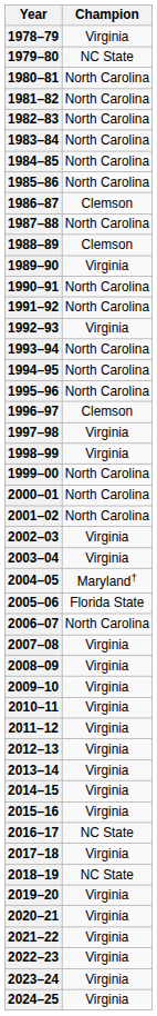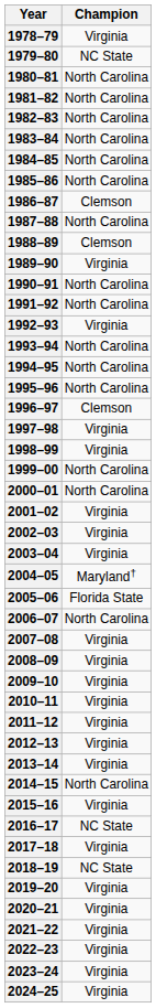 <table class="wikitable" style="text-align: center;">
 <tr>
 <th>Year</th>
 <th>Champion</th>
 </tr>
 <tr>
 <th>1978–79</th>
 <td>Virginia</td>
 </tr>
 <tr>
 <th>1979–80</th>
 <td>NC State</td>
 </tr>
 <tr>
 <th>1980–81</th>
 <td>North Carolina</td>
 </tr>
 <tr>
 <th>1981–82</th>
 <td>North Carolina</td>
 </tr>
 <tr>
 <th>1982–83</th>
 <td>North Carolina</td>
 </tr>
 <tr>
 <th>1983–84</th>
 <td>North Carolina</td>
 </tr>
 <tr>
 <th>1984–85</th>
 <td>North Carolina</td>
 </tr>
 <tr>
 <th>1985–86</th>
 <td>North Carolina</td>
 </tr>
 <tr>
 <th>1986–87</th>
 <td>Clemson</td>
 </tr>
 <tr>
 <th>1987–88</th>
 <td>North Carolina</td>
 </tr>
 <tr>
 <th>1988–89</th>
 <td>Clemson</td>
 </tr>
 <tr>
 <th>1989–90</th>
 <td>Virginia</td>
 </tr>
 <tr>
 <th>1990–91</th>
 <td>North Carolina</td>
 </tr>
 <tr>
 <th>1991–92</th>
 <td>North Carolina</td>
 </tr>
 <tr>
 <th>1992–93</th>
 <td>Virginia</td>
 </tr>
 <tr>
 <th>1993–94</th>
 <td>North Carolina</td>
 </tr>
 <tr>
 <th>1994–95</th>
 <td>North Carolina</td>
 </tr>
 <tr>
 <th>1995–96</th>
 <td>North Carolina</td>
 </tr>
 <tr>
 <th>1996–97</th>
 <td>Clemson</td>
 </tr>
 <tr>
 <th>1997–98</th>
 <td>Virginia</td>
 </tr>
 <tr>
 <th>1998–99</th>
 <td>Virginia</td>
 </tr>
 <tr>
 <th>1999–00</th>
 <td>North Carolina</td>
 </tr>
 <tr>
 <th>2000–01</th>
 <td>North Carolina</td>
 </tr>
 <tr>
 <th>2001–02</th>
-<td>North Carolina</td>
+<td>Virginia</td>
 </tr>
 <tr>
 <th>2002–03</th>
 <td>Virginia</td>
 </tr>
 <tr>
 <th>2003–04</th>
 <td>Virginia</td>
 </tr>
 <tr>
 <th>2004–05</th>
 <td>Maryland<sup>†</sup></td>
 </tr>
 <tr>
 <th>2005–06</th>
 <td>Florida State</td>
 </tr>
 <tr>
 <th>2006–07</th>
 <td>North Carolina</td>
 </tr>
 <tr>
 <th>2007–08</th>
 <td>Virginia</td>
 </tr>
 <tr>
 <th>2008–09</th>
 <td>Virginia</td>
 </tr>
 <tr>
 <th>2009–10</th>
 <td>Virginia</td>
 </tr>
 <tr>
 <th>2010–11</th>
 <td>Virginia</td>
 </tr>
 <tr>
 <th>2011–12</th>
 <td>Virginia</td>
 </tr>
 <tr>
 <th>2012–13</th>
 <td>Virginia</td>
 </tr>
 <tr>
 <th>2013–14</th>
 <td>Virginia</td>
 </tr>
 <tr>
 <th>2014–15</th>
-<td>Virginia</td>
+<td>North Carolina</td>
 </tr>
 <tr>
 <th>2015–16</th>
 <td>Virginia</td>
 </tr>
 <tr>
 <th>2016–17</th>
 <td>NC State</td>
 </tr>
 <tr>
 <th>2017–18</th>
 <td>Virginia</td>
 </tr>
 <tr>
 <th>2018–19</th>
 <td>NC State</td>
 </tr>
 <tr>
 <th>2019–20</th>
 <td>Virginia</td>
 </tr>
 <tr>
 <th>2020–21</th>
 <td>Virginia</td>
 </tr>
 <tr>
 <th>2021–22</th>
 <td>Virginia</td>
 </tr>
 <tr>
 <th>2022–23</th>
 <td>Virginia</td>
 </tr>
 <tr>
 <th>2023–24</th>
 <td>Virginia</td>
 </tr>
 <tr>
 <th>2024–25</th>
 <td>Virginia</td>
 </tr>
 </table>
